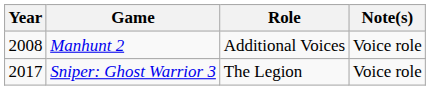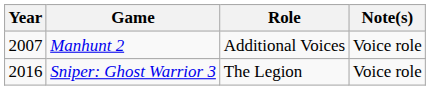 <table class="wikitable sortable">
 <tr>
 <th>Year</th>
 <th>Game</th>
 <th>Role</th>
 <th>Note(s)</th>
 </tr>
 <tr>
-<td>2008</td>
+<td>2007</td>
 <td><em><a href='#'>Manhunt 2</a></em></td>
 <td>Additional Voices</td>
 <td>Voice role</td>
 </tr>
 <tr>
-<td>2017</td>
+<td>2016</td>
 <td><em><a href='#'>Sniper: Ghost Warrior 3</a></em></td>
 <td>The Legion</td>
 <td>Voice role</td>
 </tr>
 </table>
